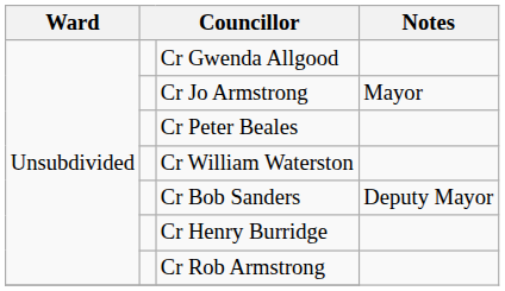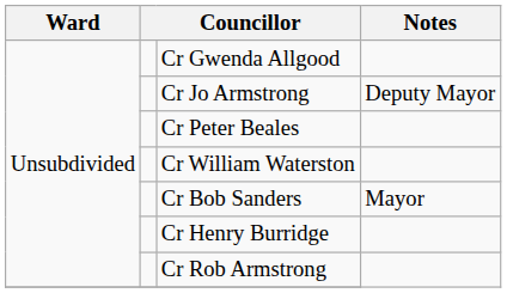 <table class="wikitable">
 <tr>
 <th>Ward</th>
 <th colspan="2">Councillor</th>
 <th>Notes</th>
 </tr>
 <tr>
 <td rowspan="7">Unsubdivided</td>
 <td> </td>
 <td>Cr Gwenda Allgood</td>
 <td></td>
 </tr>
 <tr>
 <td> </td>
 <td>Cr Jo Armstrong</td>
-<td>Mayor</td>
+<td>Deputy Mayor</td>
 </tr>
 <tr>
 <td> </td>
 <td>Cr Peter Beales</td>
 <td></td>
 </tr>
 <tr>
 <td> </td>
 <td>Cr William Waterston</td>
 <td></td>
 </tr>
 <tr>
 <td> </td>
 <td>Cr Bob Sanders</td>
-<td>Deputy Mayor</td>
+<td>Mayor</td>
 </tr>
 <tr>
 <td> </td>
 <td>Cr Henry Burridge</td>
 <td></td>
 </tr>
 <tr>
 <td> </td>
 <td>Cr Rob Armstrong</td>
 </tr>
 <tr>
 </tr>
 </table>
